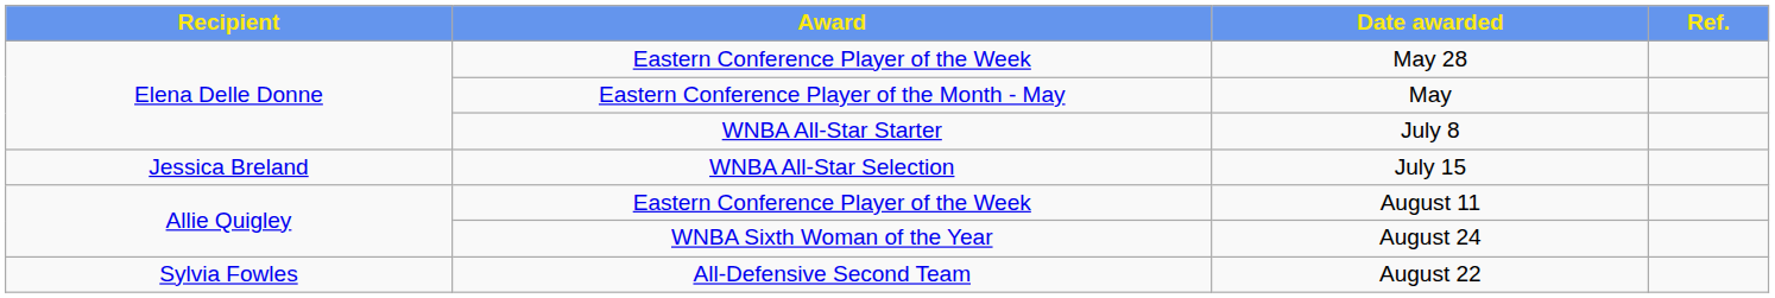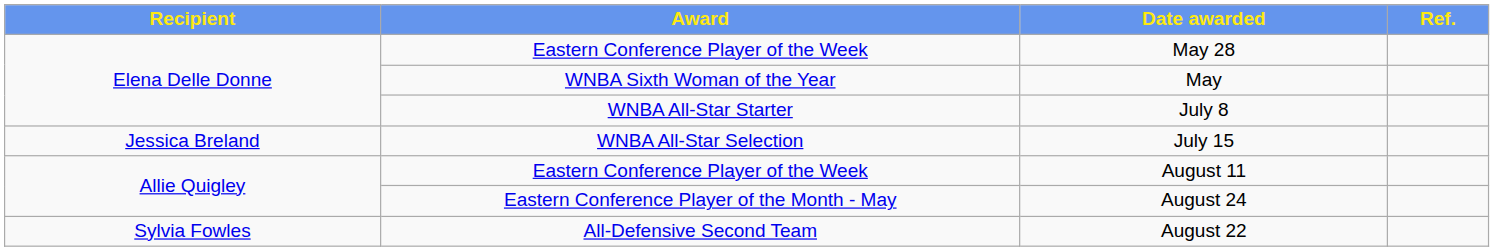 <table class="wikitable sortable sortable" style="text-align: center">
 <tr>
 <th style="background:#6495ED; color:#FDE910;"; width="5%">Recipient</th>
 <th style="background:#6495ED; color:#FDE910;"; width="9%">Award</th>
 <th style="background:#6495ED; color:#FDE910;"; width="5%">Date awarded</th>
 <th style="background:#6495ED; color:#FDE910;"; width="1%" class="unsortable">Ref.</th>
 </tr>
 <tr>
 <td rowspan=3><a href='#'>Elena Delle Donne</a></td>
 <td><a href='#'>Eastern Conference Player of the Week</a></td>
 <td>May 28</td>
 <td></td>
 </tr>
 <tr>
-<td><a href='#'>Eastern Conference Player of the Month - May</a></td>
+<td><a href='#'>WNBA Sixth Woman of the Year</a></td>
 <td>May</td>
 <td></td>
 </tr>
 <tr>
 <td><a href='#'>WNBA All-Star Starter</a></td>
 <td>July 8</td>
 <td></td>
 </tr>
 <tr>
 <td><a href='#'>Jessica Breland</a></td>
 <td><a href='#'>WNBA All-Star Selection</a></td>
 <td>July 15</td>
 <td></td>
 </tr>
 <tr>
 <td rowspan=2><a href='#'>Allie Quigley</a></td>
 <td><a href='#'>Eastern Conference Player of the Week</a></td>
 <td>August 11</td>
 <td></td>
 </tr>
 <tr>
-<td><a href='#'>WNBA Sixth Woman of the Year</a></td>
+<td><a href='#'>Eastern Conference Player of the Month - May</a></td>
 <td>August 24</td>
 <td></td>
 </tr>
 <tr>
 <td><a href='#'>Sylvia Fowles</a></td>
 <td><a href='#'>All-Defensive Second Team</a></td>
 <td>August 22</td>
 <td></td>
 </tr>
 </table>
